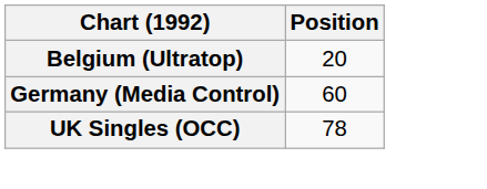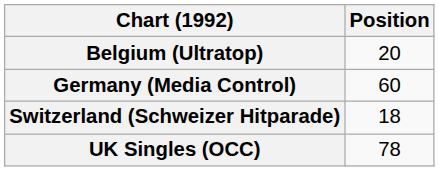 <table class="wikitable sortable plainrowheaders" style="text-align:center">
 <tr>
 <th>Chart (1992)</th>
 <th>Position</th>
 </tr>
 <tr>
 <th scope="row">Belgium (Ultratop)</th>
 <td>20</td>
 </tr>
 <tr>
 <th scope="row">Germany (Media Control)</th>
 <td>60</td>
 </tr>
 <tr>
+<th scope="row">Switzerland (Schweizer Hitparade)</th>
+<td>18</td>
+</tr>
+<tr>
 <th scope="row">UK Singles (OCC)</th>
 <td>78</td>
 </tr>
 </table>
